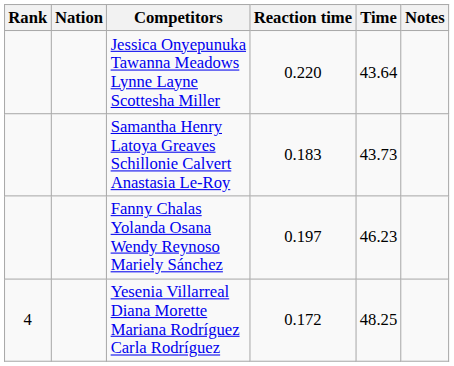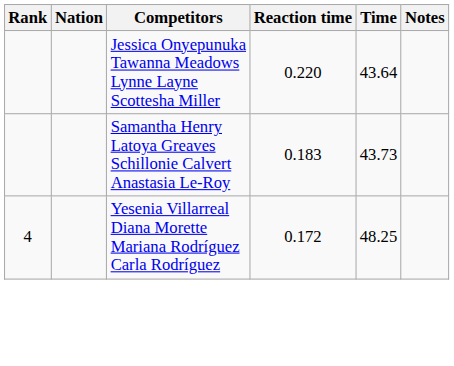 <table class="wikitable sortable" style="text-align:center">
 <tr>
 <th>Rank</th>
 <th>Nation</th>
 <th>Competitors</th>
 <th>Reaction time</th>
 <th>Time</th>
 <th>Notes</th>
 </tr>
 <tr>
 <td align=center></td>
 <td align=left></td>
 <td align=left><a href='#'>Jessica Onyepunuka</a><br><a href='#'>Tawanna Meadows</a><br><a href='#'>Lynne Layne</a><br><a href='#'>Scottesha Miller</a></td>
 <td>0.220</td>
 <td>43.64</td>
 <td></td>
 </tr>
 <tr>
 <td align=center></td>
 <td align=left></td>
 <td align=left><a href='#'>Samantha Henry</a><br><a href='#'>Latoya Greaves</a><br><a href='#'>Schillonie Calvert</a><br><a href='#'>Anastasia Le-Roy</a></td>
 <td>0.183</td>
 <td>43.73</td>
 <td></td>
 </tr>
 <tr>
-<td align=center></td>
-<td align=left></td>
-<td align=left><a href='#'>Fanny Chalas</a><br><a href='#'>Yolanda Osana</a><br><a href='#'>Wendy Reynoso</a><br><a href='#'>Mariely Sánchez</a></td>
-<td>0.197</td>
-<td>46.23</td>
-<td></td>
-</tr>
-<tr>
 <td align=center>4</td>
 <td align=left></td>
 <td align=left><a href='#'>Yesenia Villarreal</a><br><a href='#'>Diana Morette</a><br><a href='#'>Mariana Rodríguez</a><br><a href='#'>Carla Rodríguez</a></td>
 <td>0.172</td>
 <td>48.25</td>
 <td></td>
 </tr>
 </table>
